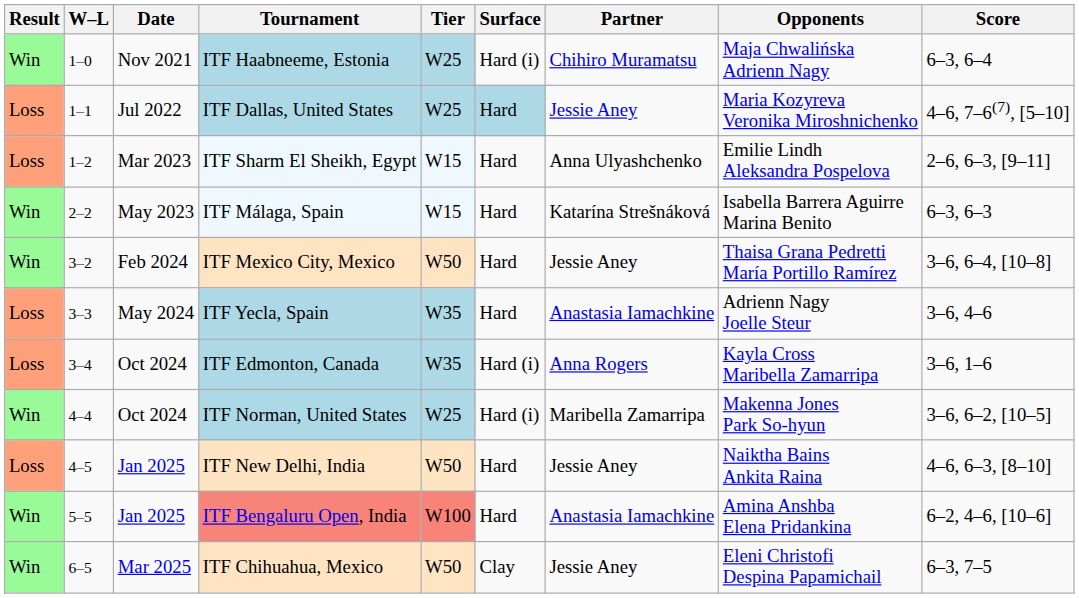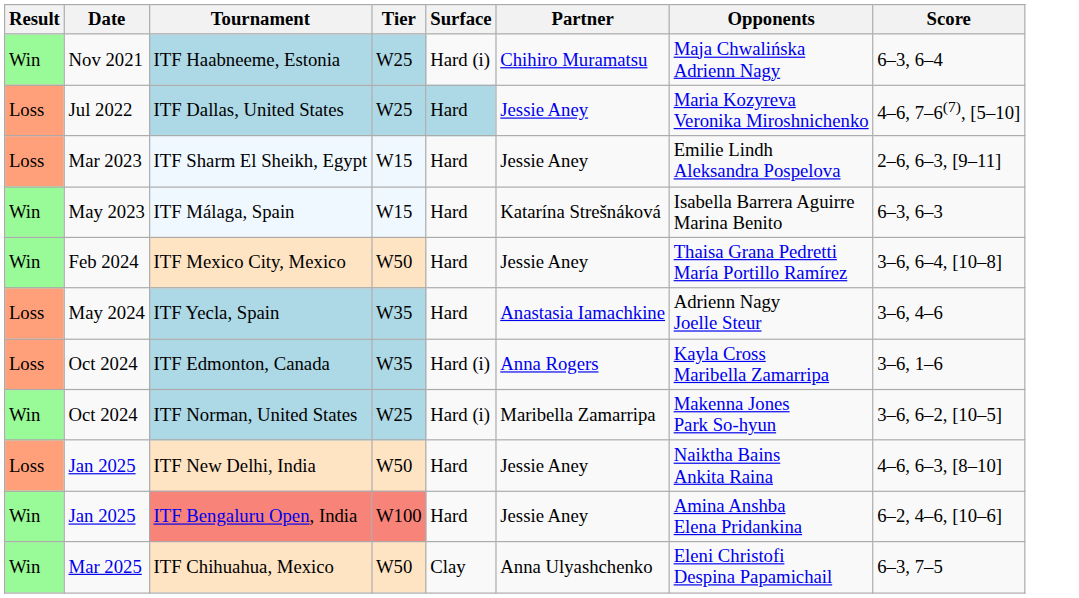 <table class="sortable wikitable">
 <tr>
 <th>Result</th>
-<th class="unsortable">W–L</th>
 <th>Date</th>
 <th>Tournament</th>
 <th>Tier</th>
 <th>Surface</th>
 <th>Partner</th>
 <th>Opponents</th>
 <th class="unsortable">Score</th>
 </tr>
 <tr>
 <td style="background:#98fb98;">Win</td>
-<td><small>1–0</small></td>
 <td>Nov 2021</td>
 <td style="background:lightblue;">ITF Haabneeme, Estonia</td>
 <td style="background:lightblue;">W25</td>
 <td>Hard (i)</td>
 <td> <a href='#'>Chihiro Muramatsu</a></td>
 <td> <a href='#'>Maja Chwalińska</a> <br>  <a href='#'>Adrienn Nagy</a></td>
 <td>6–3, 6–4</td>
 </tr>
 <tr>
 <td style="background:#ffa07a">Loss</td>
-<td><small>1–1</small></td>
 <td>Jul 2022</td>
 <td style="background:lightblue;">ITF Dallas, United States</td>
 <td style="background:lightblue;">W25</td>
 <td style="background: lightblue;">Hard</td>
 <td> <a href='#'>Jessie Aney</a></td>
 <td> <a href='#'>Maria Kozyreva</a> <br>  <a href='#'>Veronika Miroshnichenko</a></td>
 <td>4–6, 7–6<sup>(7)</sup>, [5–10]</td>
 </tr>
 <tr>
 <td style="background:#ffa07a">Loss</td>
-<td><small>1–2</small></td>
 <td>Mar 2023</td>
 <td style="background:#f0f8ff;">ITF Sharm El Sheikh, Egypt</td>
 <td style="background:#f0f8ff;">W15</td>
 <td>Hard</td>
-<td> Anna Ulyashchenko</td>
+<td> Jessie Aney</td>
 <td> Emilie Lindh <br>  <a href='#'>Aleksandra Pospelova</a></td>
 <td>2–6, 6–3, [9–11]</td>
 </tr>
 <tr>
 <td style="background:#98fb98;">Win</td>
-<td><small>2–2</small></td>
 <td>May 2023</td>
 <td style="background:#f0f8ff;">ITF Málaga, Spain</td>
 <td style="background:#f0f8ff;">W15</td>
 <td>Hard</td>
 <td> Katarína Strešnáková</td>
 <td> Isabella Barrera Aguirre <br>  Marina Benito</td>
 <td>6–3, 6–3</td>
 </tr>
 <tr>
 <td style="background:#98fb98;">Win</td>
-<td><small>3–2</small></td>
 <td>Feb 2024</td>
 <td style="background:#ffe4c4;">ITF Mexico City, Mexico</td>
 <td style="background:#ffe4c4;">W50</td>
 <td>Hard</td>
 <td> Jessie Aney</td>
 <td> <a href='#'>Thaisa Grana Pedretti</a> <br>  <a href='#'>María Portillo Ramírez</a></td>
 <td>3–6, 6–4, [10–8]</td>
 </tr>
 <tr>
 <td style="background:#ffa07a">Loss</td>
-<td><small>3–3</small></td>
 <td>May 2024</td>
 <td style="background:lightblue;">ITF Yecla, Spain</td>
 <td style="background:lightblue;">W35</td>
 <td>Hard</td>
 <td> <a href='#'>Anastasia Iamachkine</a></td>
 <td> Adrienn Nagy <br>  <a href='#'>Joelle Steur</a></td>
 <td>3–6, 4–6</td>
 </tr>
 <tr>
 <td style="background:#ffa07a">Loss</td>
-<td><small>3–4</small></td>
 <td>Oct 2024</td>
 <td style="background:lightblue;">ITF Edmonton, Canada</td>
 <td style="background:lightblue;">W35</td>
 <td>Hard (i)</td>
 <td> <a href='#'>Anna Rogers</a></td>
 <td> <a href='#'>Kayla Cross</a> <br>  <a href='#'>Maribella Zamarripa</a></td>
 <td>3–6, 1–6</td>
 </tr>
 <tr>
 <td style="background:#98fb98;">Win</td>
-<td><small>4–4</small></td>
 <td>Oct 2024</td>
 <td style="background:lightblue;">ITF Norman, United States</td>
 <td style="background:lightblue;">W25</td>
 <td>Hard (i)</td>
 <td> Maribella Zamarripa</td>
 <td> <a href='#'>Makenna Jones</a> <br>  <a href='#'>Park So-hyun</a></td>
 <td>3–6, 6–2, [10–5]</td>
 </tr>
 <tr>
 <td style="background:#ffa07a;">Loss</td>
-<td><small>4–5</small></td>
 <td><a href='#'>Jan 2025</a></td>
 <td style="background:#ffe4c4;">ITF New Delhi, India</td>
 <td style="background:#ffe4c4;">W50</td>
 <td>Hard</td>
 <td> Jessie Aney</td>
 <td> <a href='#'>Naiktha Bains</a> <br>  <a href='#'>Ankita Raina</a></td>
 <td>4–6, 6–3, [8–10]</td>
 </tr>
 <tr>
 <td style="background:#98fb98;">Win</td>
-<td><small>5–5</small></td>
 <td><a href='#'>Jan 2025</a></td>
 <td style="background:#f88379;"><a href='#'>ITF Bengaluru Open</a>, India</td>
 <td style="background:#f88379;">W100</td>
 <td>Hard</td>
-<td> <a href='#'>Anastasia Iamachkine</a></td>
+<td> Jessie Aney</td>
 <td> <a href='#'>Amina Anshba</a> <br>  <a href='#'>Elena Pridankina</a></td>
 <td>6–2, 4–6, [10–6]</td>
 </tr>
 <tr>
 <td style="background:#98fb98;">Win</td>
-<td><small>6–5</small></td>
 <td><a href='#'>Mar 2025</a></td>
 <td style="background:#ffe4c4;">ITF Chihuahua, Mexico</td>
 <td style="background:#ffe4c4;">W50</td>
 <td>Clay</td>
-<td> Jessie Aney</td>
+<td> Anna Ulyashchenko</td>
 <td> <a href='#'>Eleni Christofi</a> <br>  <a href='#'>Despina Papamichail</a></td>
 <td>6–3, 7–5</td>
 </tr>
 </table>
